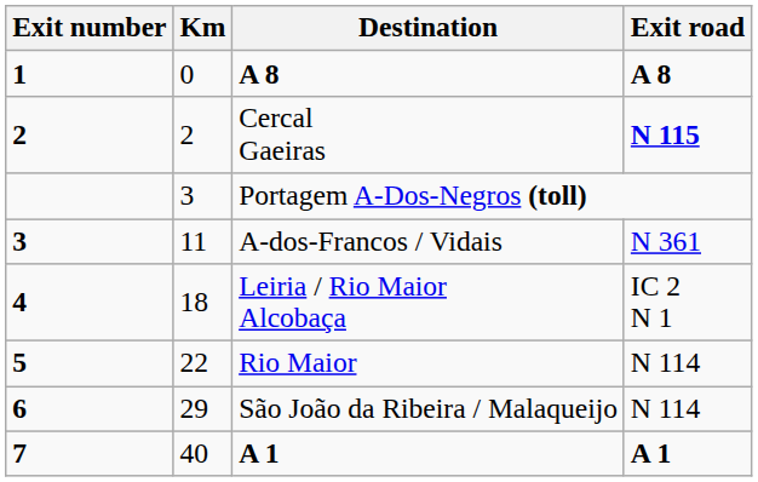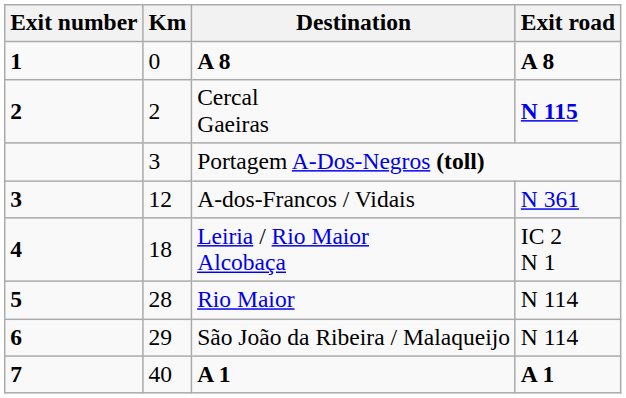 <table class="wikitable">
 <tr>
 <th>Exit number</th>
 <th>Km</th>
 <th>Destination</th>
 <th>Exit road</th>
 </tr>
 <tr>
 <td><strong>1</strong></td>
 <td>0</td>
 <td><span>  <strong>A 8</strong></span></td>
 <td><span>  <strong>A 8</strong></span></td>
 </tr>
 <tr>
 <td><strong>2</strong></td>
 <td>2</td>
 <td>Cercal<br>Gaeiras</td>
 <td><strong><a href='#'>N 115</a></strong></td>
 </tr>
 <tr>
 <td></td>
 <td>3</td>
 <td colspan="2">Portagem <a href='#'>A-Dos-Negros</a> <strong>(toll)</strong></td>
 </tr>
 <tr>
 <td><strong>3</strong></td>
-<td>11</td>
+<td>12</td>
 <td>A-dos-Francos / Vidais</td>
 <td><a href='#'>N 361</a></td>
 </tr>
 <tr>
 <td><strong>4</strong></td>
 <td>18</td>
 <td><a href='#'>Leiria</a> / <a href='#'>Rio Maior</a><br><a href='#'>Alcobaça</a></td>
 <td>IC 2<br>N 1</td>
 </tr>
 <tr>
 <td><strong>5</strong></td>
-<td>22</td>
+<td>28</td>
 <td><a href='#'>Rio Maior</a></td>
 <td>N 114</td>
 </tr>
 <tr>
 <td><strong>6</strong></td>
 <td>29</td>
 <td>São João da Ribeira / Malaqueijo</td>
 <td>N 114</td>
 </tr>
 <tr>
 <td><strong>7</strong></td>
 <td>40</td>
 <td><span>  <strong>A 1</strong></span></td>
 <td><span>  <strong>A 1</strong></span></td>
 </tr>
 </table>
